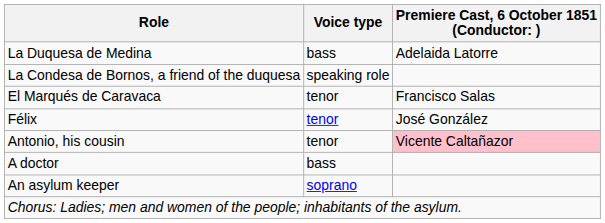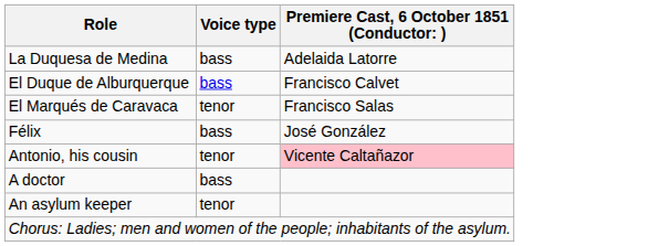 <table class="wikitable">
 <tr>
 <th>Role</th>
 <th>Voice type</th>
 <th>Premiere Cast, 6 October 1851<br>(Conductor: )</th>
 </tr>
 <tr>
 <td>La Duquesa de Medina</td>
 <td>bass</td>
 <td>Adelaida Latorre</td>
 </tr>
 <tr>
-<td>La Condesa de Bornos, a friend of the duquesa</td>
-<td>speaking role</td>
-<td></td>
+<td>El Duque de Alburquerque</td>
+<td><a href='#'>bass</a></td>
+<td>Francisco Calvet</td>
 </tr>
 <tr>
 <td>El Marqués de Caravaca</td>
 <td>tenor</td>
 <td>Francisco Salas</td>
 </tr>
 <tr>
 <td>Félix</td>
-<td><a href='#'>tenor</a></td>
+<td>bass</td>
 <td>José González</td>
 </tr>
 <tr>
 <td>Antonio, his cousin</td>
 <td>tenor</td>
 <td style="background: pink;">Vicente Caltañazor</td>
 </tr>
 <tr>
 <td>A doctor</td>
 <td>bass</td>
 <td></td>
 </tr>
 <tr>
 <td>An asylum keeper</td>
-<td><a href='#'>soprano</a></td>
+<td>tenor</td>
 <td></td>
 </tr>
 <tr>
 <td colspan="3"><em>Chorus: Ladies; men and women of the people; inhabitants of the asylum.</em></td>
 </tr>
 </table>
